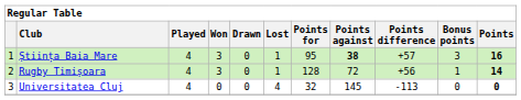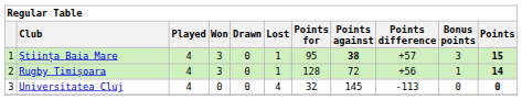 <table class="wikitable" style="float:left; margin-right:15px; text-align: centre;">
 <tr>
 <td colspan="11" bgcolor="#ffffff" cellpadding="0" cellspacing="0"><strong>Regular Table</strong></td>
 </tr>
 <tr>
 <th bgcolor="#efefef" width="10"></th>
 <th bgcolor="#efefef" style="text-align:left" width="200">Club</th>
 <th bgcolor="#efefef" width="20">Played</th>
 <th bgcolor="#efefef" width="20">Won</th>
 <th bgcolor="#efefef" width="20">Drawn</th>
 <th bgcolor="#efefef" width="20">Lost</th>
 <th bgcolor="#efefef" width="20">Points for</th>
 <th bgcolor="#efefef" width="20">Points against</th>
 <th bgcolor="#efefef" width="20">Points difference</th>
 <th bgcolor="#efefef" width="20">Bonus points</th>
 <th bgcolor="#efefef" width="20">Points</th>
 </tr>
 <tr bgcolor=#d0f0c0 align=center>
 <td>1</td>
 <td align=left><a href='#'>Știința Baia Mare</a></td>
 <td>4</td>
 <td>3</td>
 <td>0</td>
 <td>1</td>
 <td>95</td>
 <td><strong>38</strong></td>
 <td>+57</td>
 <td>3</td>
-<td><strong>16</strong></td>
+<td><strong>15</strong></td>
 </tr>
 <tr bgcolor=#d0f0c0 align=center>
 <td>2</td>
 <td align=left><a href='#'>Rugby Timișoara</a></td>
 <td>4</td>
 <td>3</td>
 <td>0</td>
 <td>1</td>
 <td>128</td>
 <td>72</td>
 <td>+56</td>
 <td>1</td>
 <td><strong>14</strong></td>
 </tr>
 <tr bgcolor=#ffffff align=center>
 <td>3</td>
 <td align=left><a href='#'>Universitatea Cluj</a></td>
 <td>4</td>
 <td>0</td>
 <td>0</td>
 <td>4</td>
 <td>32</td>
 <td>145</td>
 <td>-113</td>
 <td>0</td>
 <td><strong>0</strong></td>
 </tr>
 <tr>
 </tr>
 </table>
